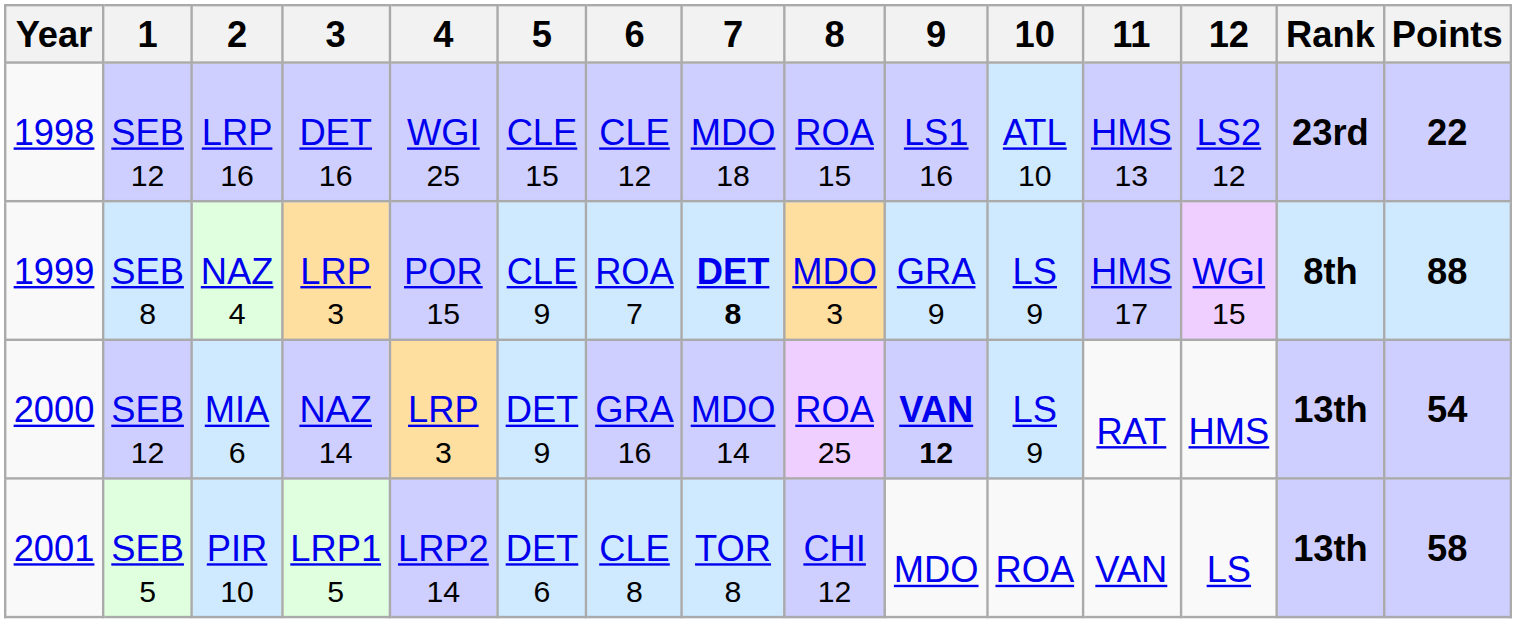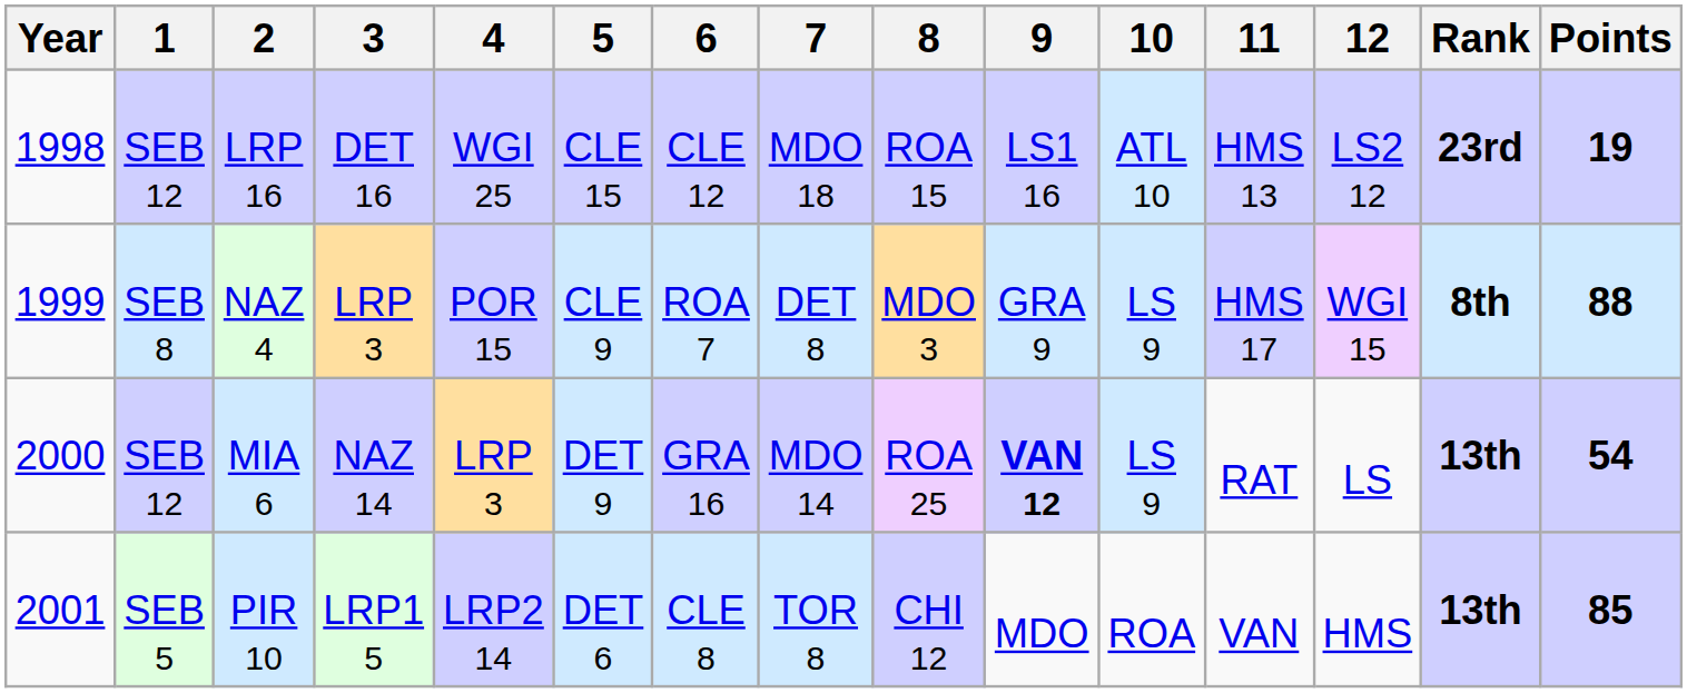 <table class="wikitable" style="text-align:center; font-size:95%">
 <tr>
 <th>Year</th>
 <th>1</th>
 <th>2</th>
 <th>3</th>
 <th>4</th>
 <th>5</th>
 <th>6</th>
 <th>7</th>
 <th>8</th>
 <th>9</th>
 <th>10</th>
 <th>11</th>
 <th>12</th>
 <th>Rank</th>
 <th>Points</th>
 </tr>
 <tr>
 <td><a href='#'>1998</a></td>
 <td style="background:#CFCFFF;"><br><a href='#'>SEB</a><br><small>12</small></td>
 <td style="background:#CFCFFF;"><br><a href='#'>LRP</a><br><small>16</small></td>
 <td style="background:#CFCFFF;"><br><a href='#'>DET</a><br><small>16</small></td>
 <td style="background:#CFCFFF;"><br><a href='#'>WGI</a><br><small>25</small></td>
 <td style="background:#CFCFFF;"><br><a href='#'>CLE</a><br><small>15</small></td>
 <td style="background:#CFCFFF;"><br><a href='#'>CLE</a><br><small>12</small></td>
 <td style="background:#CFCFFF;"><br><a href='#'>MDO</a><br><small>18</small></td>
 <td style="background:#CFCFFF;"><br><a href='#'>ROA</a><br><small>15</small></td>
 <td style="background:#CFCFFF;"><br><a href='#'>LS1</a><br><small>16</small></td>
 <td style="background:#CFEAFF;"><br><a href='#'>ATL</a><br><small>10</small></td>
 <td style="background:#CFCFFF;"><br><a href='#'>HMS</a><br><small>13</small></td>
 <td style="background:#CFCFFF;"><br><a href='#'>LS2</a><br><small>12</small></td>
 <td style="background:#CFCFFF;"><strong>23rd</strong></td>
-<td style="background:#CFCFFF;"><strong>22</strong></td>
+<td style="background:#CFCFFF;"><strong>19</strong></td>
 </tr>
 <tr>
 <td><a href='#'>1999</a></td>
 <td style="background:#CFEAFF;"><br><a href='#'>SEB</a><br><small>8</small></td>
 <td style="background:#DFFFDF;"><br><a href='#'>NAZ</a><br><small>4</small></td>
 <td style="background:#FFDF9F;"><br><a href='#'>LRP</a><br><small>3</small></td>
 <td style="background:#CFCFFF;"><br><a href='#'>POR</a><br><small>15</small></td>
 <td style="background:#CFEAFF;"><br><a href='#'>CLE</a><br><small>9</small></td>
 <td style="background:#CFEAFF;"><br><a href='#'>ROA</a><br><small>7</small></td>
-<td style="background:#CFEAFF;"><strong><br><a href='#'>DET</a><br><small>8</small></strong></td>
+<td style="background:#CFEAFF;"><br><a href='#'>DET</a><br><small>8</small></td>
 <td style="background:#FFDF9F;"><br><a href='#'>MDO</a><br><small>3</small></td>
 <td style="background:#CFEAFF;"><br><a href='#'>GRA</a><br><small>9</small></td>
 <td style="background:#CFEAFF;"><br><a href='#'>LS</a><br><small>9</small></td>
 <td style="background:#CFCFFF;"><br><a href='#'>HMS</a><br><small>17</small></td>
 <td style="background:#EFCFFF;"><br><a href='#'>WGI</a><br><small>15</small></td>
 <td style="background:#CFEAFF;"><strong>8th</strong></td>
 <td style="background:#CFEAFF;"><strong>88</strong></td>
 </tr>
 <tr>
 <td><a href='#'>2000</a></td>
 <td style="background:#CFCFFF;"><br><a href='#'>SEB</a><br><small>12</small></td>
 <td style="background:#CFEAFF;"><br><a href='#'>MIA</a><br><small>6</small></td>
 <td style="background:#CFCFFF;"><br><a href='#'>NAZ</a><br><small>14</small></td>
 <td style="background:#FFDF9F;"><br><a href='#'>LRP</a><br><small>3</small></td>
 <td style="background:#CFEAFF;"><br><a href='#'>DET</a><br><small>9</small></td>
 <td style="background:#CFCFFF;"><br><a href='#'>GRA</a><br><small>16</small></td>
 <td style="background:#CFCFFF;"><br><a href='#'>MDO</a><br><small>14</small></td>
 <td style="background:#EFCFFF;"><br><a href='#'>ROA</a><br><small>25</small></td>
 <td style="background:#CFCFFF;"><strong><br><a href='#'>VAN</a><br><small>12</small></strong></td>
 <td style="background:#CFEAFF;"><br><a href='#'>LS</a><br><small>9</small></td>
 <td><br><a href='#'>RAT</a></td>
-<td><br><a href='#'>HMS</a></td>
+<td><br><a href='#'>LS</a></td>
 <td style="background:#CFCFFF;"><strong>13th</strong></td>
 <td style="background:#CFCFFF;"><strong>54</strong></td>
 </tr>
 <tr>
 <td><a href='#'>2001</a></td>
 <td style="background:#DFFFDF;"><br><a href='#'>SEB</a><br><small>5</small></td>
 <td style="background:#CFEAFF;"><br><a href='#'>PIR</a><br><small>10</small></td>
 <td style="background:#DFFFDF;"><br><a href='#'>LRP1</a><br><small>5</small></td>
 <td style="background:#CFCFFF;"><br><a href='#'>LRP2</a><br><small>14</small></td>
 <td style="background:#CFEAFF;"><br><a href='#'>DET</a><br><small>6</small></td>
 <td style="background:#CFEAFF;"><br><a href='#'>CLE</a><br><small>8</small></td>
 <td style="background:#CFEAFF;"><br><a href='#'>TOR</a><br><small>8</small></td>
 <td style="background:#CFCFFF;"><br><a href='#'>CHI</a><br><small>12</small></td>
 <td><br><a href='#'>MDO</a></td>
 <td><br><a href='#'>ROA</a></td>
 <td><br><a href='#'>VAN</a></td>
-<td><br><a href='#'>LS</a></td>
+<td><br><a href='#'>HMS</a></td>
 <td style="background:#CFCFFF;"><strong>13th</strong></td>
-<td style="background:#CFCFFF;"><strong>58</strong></td>
+<td style="background:#CFCFFF;"><strong>85</strong></td>
 </tr>
 </table>
